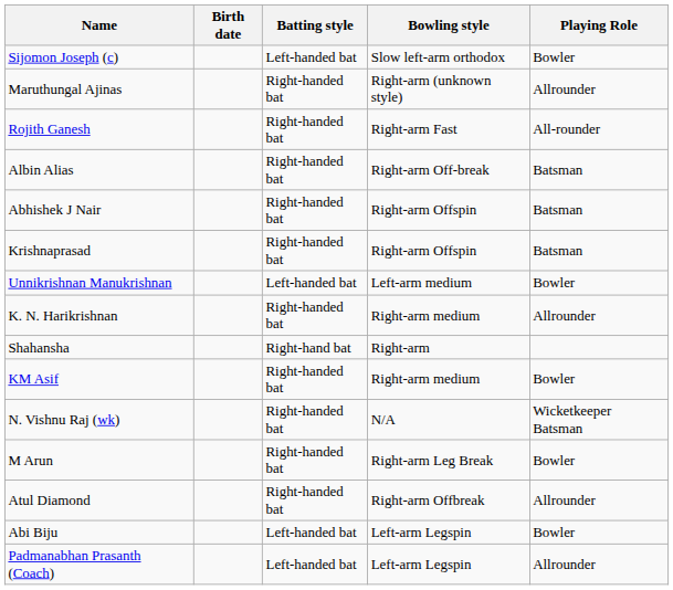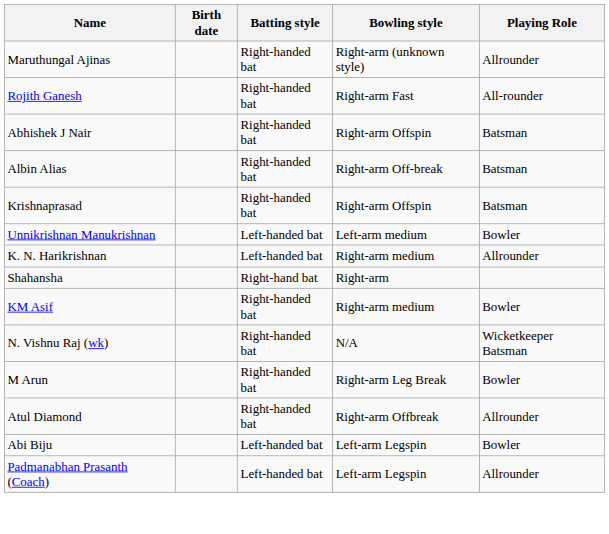 <table class="wikitable sortable" style="font-size:95%;" width="80%">
 <tr>
 <th align=center>Name</th>
 <th align=center>Birth date</th>
 <th align=center>Batting style</th>
 <th align=center>Bowling style</th>
 <th align=center>Playing Role</th>
-</tr>
-<tr>
-<td><a href='#'>Sijomon Joseph</a> (<a href='#'>c</a>)</td>
-<td></td>
-<td>Left-handed bat</td>
-<td>Slow left-arm orthodox</td>
-<td>Bowler</td>
 </tr>
 <tr>
 <td>Maruthungal Ajinas</td>
 <td></td>
 <td>Right-handed bat</td>
 <td>Right-arm (unknown style)</td>
 <td>Allrounder</td>
 </tr>
 <tr>
 <td><a href='#'>Rojith Ganesh</a></td>
 <td></td>
 <td>Right-handed bat</td>
 <td>Right-arm Fast</td>
 <td>All-rounder</td>
 </tr>
 <tr>
+<td>Abhishek J Nair</td>
+<td></td>
+<td>Right-handed bat</td>
+<td>Right-arm Offspin</td>
+<td>Batsman</td>
+</tr>
+<tr>
 <td>Albin Alias</td>
 <td></td>
 <td>Right-handed bat</td>
 <td>Right-arm Off-break</td>
-<td>Batsman</td>
-</tr>
-<tr>
-<td>Abhishek J Nair</td>
-<td></td>
-<td>Right-handed bat</td>
-<td>Right-arm Offspin</td>
 <td>Batsman</td>
 </tr>
 <tr>
 <td>Krishnaprasad</td>
 <td></td>
 <td>Right-handed bat</td>
 <td>Right-arm Offspin</td>
 <td>Batsman</td>
 </tr>
 <tr>
 <td><a href='#'>Unnikrishnan Manukrishnan</a></td>
 <td></td>
 <td>Left-handed bat</td>
 <td>Left-arm medium</td>
 <td>Bowler</td>
 </tr>
 <tr>
 <td>K. N. Harikrishnan</td>
 <td></td>
-<td>Right-handed bat</td>
+<td>Left-handed bat</td>
 <td>Right-arm medium</td>
 <td>Allrounder</td>
 </tr>
 <tr>
 <td>Shahansha</td>
 <td></td>
 <td>Right-hand bat</td>
 <td>Right-arm</td>
 <td></td>
 </tr>
 <tr>
 <td><a href='#'>KM Asif</a></td>
 <td></td>
 <td>Right-handed bat</td>
 <td>Right-arm medium</td>
 <td>Bowler</td>
 </tr>
 <tr>
 <td>N. Vishnu Raj (<a href='#'>wk</a>)</td>
 <td></td>
 <td>Right-handed bat</td>
 <td>N/A</td>
 <td>Wicketkeeper Batsman</td>
 </tr>
 <tr>
 <td>M Arun</td>
 <td></td>
 <td>Right-handed bat</td>
 <td>Right-arm Leg Break</td>
 <td>Bowler</td>
 </tr>
 <tr>
 <td>Atul Diamond</td>
 <td></td>
 <td>Right-handed bat</td>
 <td>Right-arm Offbreak</td>
 <td>Allrounder</td>
 </tr>
 <tr>
 <td>Abi Biju</td>
 <td></td>
 <td>Left-handed bat</td>
 <td>Left-arm Legspin</td>
 <td>Bowler</td>
 </tr>
 <tr>
 <td><a href='#'>Padmanabhan Prasanth</a> (<a href='#'>Coach</a>)</td>
 <td></td>
 <td>Left-handed bat</td>
 <td>Left-arm Legspin</td>
 <td>Allrounder</td>
 </tr>
 </table>
